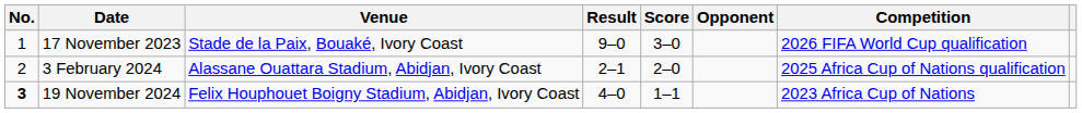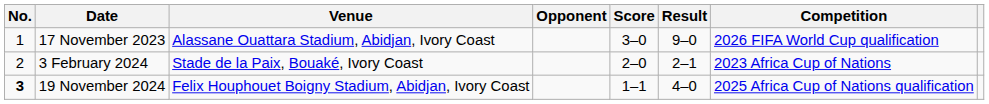 <table class="wikitable sortable">
 <tr>
 <th>No.</th>
 <th>Date</th>
 <th>Venue</th>
+<th>Opponent</th>
+<th>Score</th>
 <th>Result</th>
-<th>Score</th>
-<th>Opponent</th>
 <th>Competition</th>
 <th></th>
 </tr>
 <tr>
 <td align="center">1</td>
 <td>17 November 2023</td>
-<td><a href='#'>Stade de la Paix</a>, <a href='#'>Bouaké</a>, Ivory Coast</td>
+<td><a href='#'>Alassane Ouattara Stadium</a>, <a href='#'>Abidjan</a>, Ivory Coast</td>
+<td></td>
+<td align="center">3–0</td>
 <td align="center">9–0</td>
-<td align="center">3–0</td>
-<td></td>
 <td><a href='#'>2026 FIFA World Cup qualification</a></td>
 <td align="center"></td>
 </tr>
 <tr>
 <td align="center">2</td>
 <td>3 February 2024</td>
-<td><a href='#'>Alassane Ouattara Stadium</a>, <a href='#'>Abidjan</a>, Ivory Coast</td>
+<td><a href='#'>Stade de la Paix</a>, <a href='#'>Bouaké</a>, Ivory Coast</td>
+<td></td>
+<td align="center">2–0</td>
 <td align="center">2–1 </td>
-<td align="center">2–0</td>
-<td></td>
-<td><a href='#'>2025 Africa Cup of Nations qualification</a></td>
+<td><a href='#'>2023 Africa Cup of Nations</a></td>
 <td></td>
 </tr>
 <tr>
 <td align="center"><strong>3</strong></td>
 <td>19 November 2024</td>
 <td><a href='#'>Felix Houphouet Boigny Stadium</a>, <a href='#'>Abidjan</a>, Ivory Coast</td>
+<td></td>
+<td align="center">1–1</td>
 <td align="center">4–0</td>
-<td align="center">1–1</td>
-<td></td>
-<td><a href='#'>2023 Africa Cup of Nations</a></td>
+<td><a href='#'>2025 Africa Cup of Nations qualification</a></td>
 <td></td>
 </tr>
 </table>
